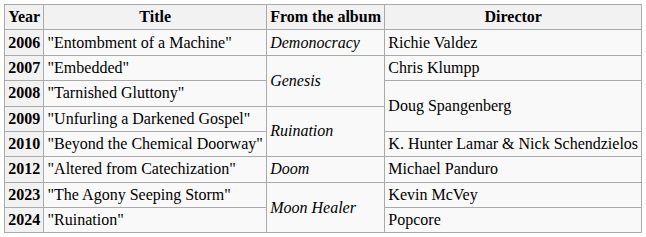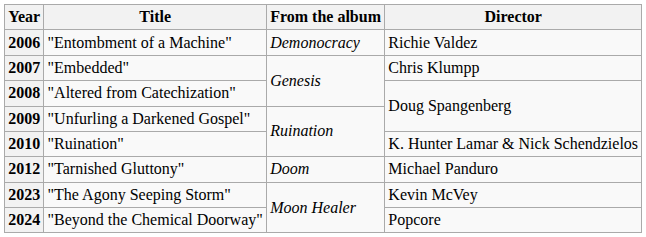 <table class="wikitable" border="1">
 <tr>
 <th>Year</th>
 <th>Title</th>
 <th>From the album</th>
 <th>Director</th>
 </tr>
 <tr>
 <th>2006</th>
 <td>"Entombment of a Machine"</td>
 <td><em>Demonocracy</em></td>
 <td>Richie Valdez</td>
 </tr>
 <tr>
 <th>2007</th>
 <td>"Embedded"</td>
 <td rowspan="2"><em>Genesis</em></td>
 <td>Chris Klumpp</td>
 </tr>
 <tr>
 <th>2008</th>
-<td>"Tarnished Gluttony"</td>
+<td>"Altered from Catechization"</td>
 <td rowspan="2">Doug Spangenberg</td>
 </tr>
 <tr>
 <th>2009</th>
 <td>"Unfurling a Darkened Gospel"</td>
 <td rowspan="2"><em>Ruination</em></td>
 </tr>
 <tr>
 <th>2010</th>
-<td>"Beyond the Chemical Doorway"</td>
+<td>"Ruination"</td>
 <td>K. Hunter Lamar & Nick Schendzielos</td>
 </tr>
 <tr>
 <th>2012</th>
-<td>"Altered from Catechization"</td>
+<td>"Tarnished Gluttony"</td>
 <td><em>Doom</em></td>
 <td>Michael Panduro</td>
 </tr>
 <tr>
 <th>2023</th>
 <td>"The Agony Seeping Storm"</td>
 <td rowspan="2"><em>Moon Healer</em></td>
 <td>Kevin McVey</td>
 </tr>
 <tr>
 <th>2024</th>
-<td>"Ruination"</td>
+<td>"Beyond the Chemical Doorway"</td>
 <td>Popcore</td>
 </tr>
 </table>
